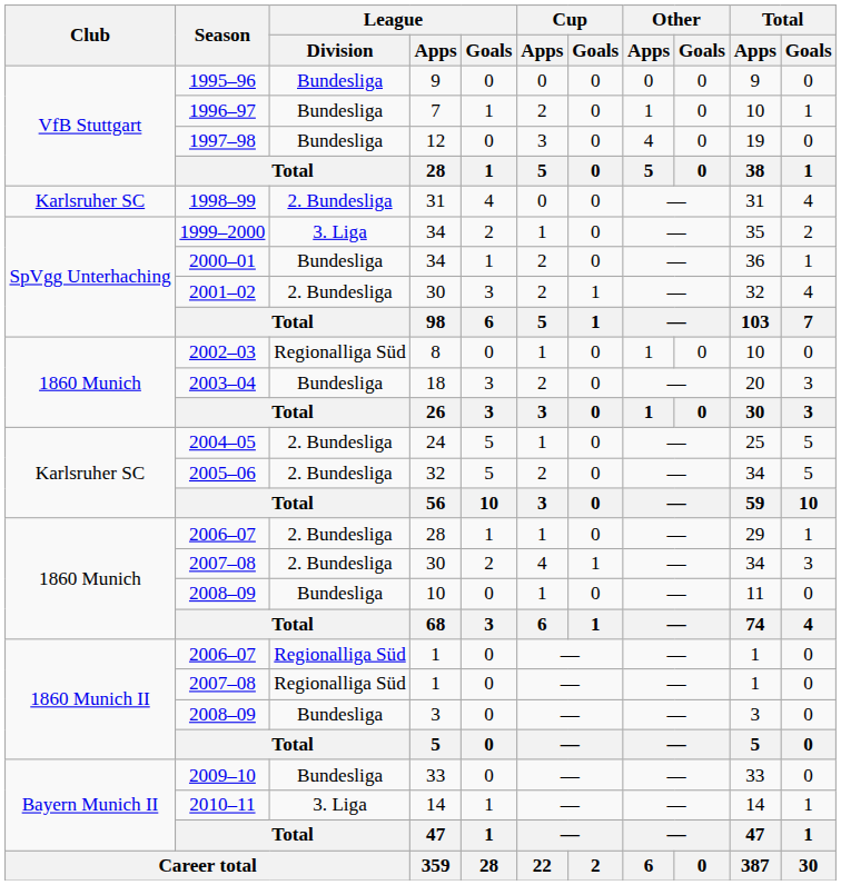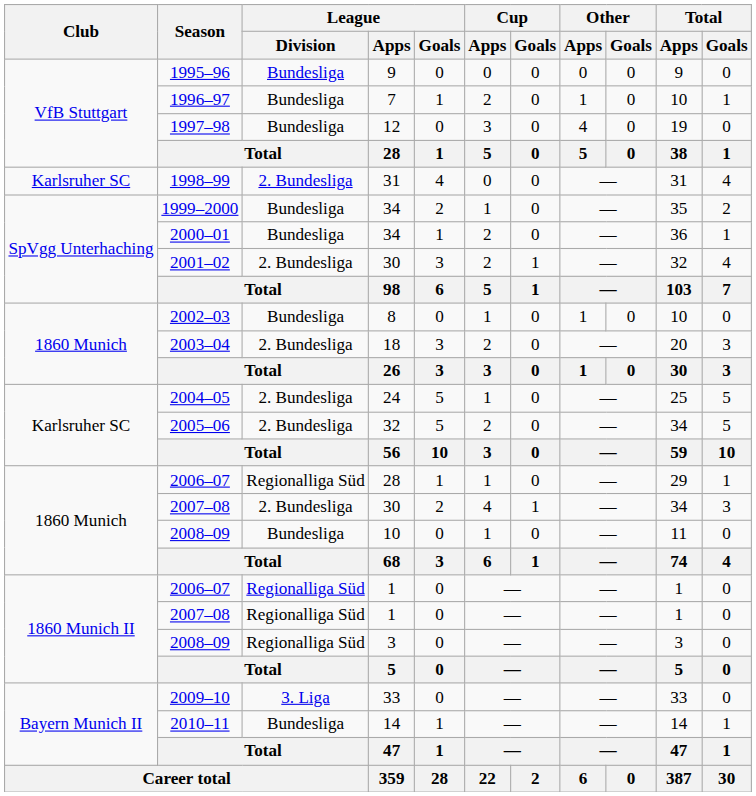 <table class="wikitable" style="text-align:center">
 <tr>
 <th rowspan="2">Club</th>
 <th rowspan="2">Season</th>
 <th colspan="3">League</th>
 <th colspan="2">Cup</th>
 <th colspan="2">Other</th>
 <th colspan="2">Total</th>
 </tr>
 <tr>
 <th>Division</th>
 <th>Apps</th>
 <th>Goals</th>
 <th>Apps</th>
 <th>Goals</th>
 <th>Apps</th>
 <th>Goals</th>
 <th>Apps</th>
 <th>Goals</th>
 </tr>
 <tr>
 <td rowspan="4"><a href='#'>VfB Stuttgart</a></td>
 <td><a href='#'>1995–96</a></td>
 <td><a href='#'>Bundesliga</a></td>
 <td>9</td>
 <td>0</td>
 <td>0</td>
 <td>0</td>
 <td>0</td>
 <td>0</td>
 <td>9</td>
 <td>0</td>
 </tr>
 <tr>
 <td><a href='#'>1996–97</a></td>
 <td>Bundesliga</td>
 <td>7</td>
 <td>1</td>
 <td>2</td>
 <td>0</td>
 <td>1</td>
 <td>0</td>
 <td>10</td>
 <td>1</td>
 </tr>
 <tr>
 <td><a href='#'>1997–98</a></td>
 <td>Bundesliga</td>
 <td>12</td>
 <td>0</td>
 <td>3</td>
 <td>0</td>
 <td>4</td>
 <td>0</td>
 <td>19</td>
 <td>0</td>
 </tr>
 <tr>
 <th colspan="2">Total</th>
 <th>28</th>
 <th>1</th>
 <th>5</th>
 <th>0</th>
 <th>5</th>
 <th>0</th>
 <th>38</th>
 <th>1</th>
 </tr>
 <tr>
 <td><a href='#'>Karlsruher SC</a></td>
 <td><a href='#'>1998–99</a></td>
 <td><a href='#'>2. Bundesliga</a></td>
 <td>31</td>
 <td>4</td>
 <td>0</td>
 <td>0</td>
 <td colspan="2">—</td>
 <td>31</td>
 <td>4</td>
 </tr>
 <tr>
 <td rowspan="4"><a href='#'>SpVgg Unterhaching</a></td>
 <td><a href='#'>1999–2000</a></td>
-<td><a href='#'>3. Liga</a></td>
+<td>Bundesliga</td>
 <td>34</td>
 <td>2</td>
 <td>1</td>
 <td>0</td>
 <td colspan="2">—</td>
 <td>35</td>
 <td>2</td>
 </tr>
 <tr>
 <td><a href='#'>2000–01</a></td>
 <td>Bundesliga</td>
 <td>34</td>
 <td>1</td>
 <td>2</td>
 <td>0</td>
 <td colspan="2">—</td>
 <td>36</td>
 <td>1</td>
 </tr>
 <tr>
 <td><a href='#'>2001–02</a></td>
 <td>2. Bundesliga</td>
 <td>30</td>
 <td>3</td>
 <td>2</td>
 <td>1</td>
 <td colspan="2">—</td>
 <td>32</td>
 <td>4</td>
 </tr>
 <tr>
 <th colspan="2">Total</th>
 <th>98</th>
 <th>6</th>
 <th>5</th>
 <th>1</th>
 <th colspan="2">—</th>
 <th>103</th>
 <th>7</th>
 </tr>
 <tr>
 <td rowspan="3"><a href='#'>1860 Munich</a></td>
 <td><a href='#'>2002–03</a></td>
-<td>Regionalliga Süd</td>
+<td>Bundesliga</td>
 <td>8</td>
 <td>0</td>
 <td>1</td>
 <td>0</td>
 <td>1</td>
 <td>0</td>
 <td>10</td>
 <td>0</td>
 </tr>
 <tr>
 <td><a href='#'>2003–04</a></td>
-<td>Bundesliga</td>
+<td>2. Bundesliga</td>
 <td>18</td>
 <td>3</td>
 <td>2</td>
 <td>0</td>
 <td colspan="2">—</td>
 <td>20</td>
 <td>3</td>
 </tr>
 <tr>
 <th colspan="2">Total</th>
 <th>26</th>
 <th>3</th>
 <th>3</th>
 <th>0</th>
 <th>1</th>
 <th>0</th>
 <th>30</th>
 <th>3</th>
 </tr>
 <tr>
 <td rowspan="3">Karlsruher SC</td>
 <td><a href='#'>2004–05</a></td>
 <td>2. Bundesliga</td>
 <td>24</td>
 <td>5</td>
 <td>1</td>
 <td>0</td>
 <td colspan="2">—</td>
 <td>25</td>
 <td>5</td>
 </tr>
 <tr>
 <td><a href='#'>2005–06</a></td>
 <td>2. Bundesliga</td>
 <td>32</td>
 <td>5</td>
 <td>2</td>
 <td>0</td>
 <td colspan="2">—</td>
 <td>34</td>
 <td>5</td>
 </tr>
 <tr>
 <th colspan="2">Total</th>
 <th>56</th>
 <th>10</th>
 <th>3</th>
 <th>0</th>
 <th colspan="2">—</th>
 <th>59</th>
 <th>10</th>
 </tr>
 <tr>
 <td rowspan="4">1860 Munich</td>
 <td><a href='#'>2006–07</a></td>
-<td>2. Bundesliga</td>
+<td>Regionalliga Süd</td>
 <td>28</td>
 <td>1</td>
 <td>1</td>
 <td>0</td>
 <td colspan="2">—</td>
 <td>29</td>
 <td>1</td>
 </tr>
 <tr>
 <td><a href='#'>2007–08</a></td>
 <td>2. Bundesliga</td>
 <td>30</td>
 <td>2</td>
 <td>4</td>
 <td>1</td>
 <td colspan="2">—</td>
 <td>34</td>
 <td>3</td>
 </tr>
 <tr>
 <td><a href='#'>2008–09</a></td>
 <td>Bundesliga</td>
 <td>10</td>
 <td>0</td>
 <td>1</td>
 <td>0</td>
 <td colspan="2">—</td>
 <td>11</td>
 <td>0</td>
 </tr>
 <tr>
 <th colspan="2">Total</th>
 <th>68</th>
 <th>3</th>
 <th>6</th>
 <th>1</th>
 <th colspan="2">—</th>
 <th>74</th>
 <th>4</th>
 </tr>
 <tr>
 <td rowspan="4"><a href='#'>1860 Munich II</a></td>
 <td><a href='#'>2006–07</a></td>
 <td><a href='#'>Regionalliga Süd</a></td>
 <td>1</td>
 <td>0</td>
 <td colspan="2">—</td>
 <td colspan="2">—</td>
 <td>1</td>
 <td>0</td>
 </tr>
 <tr>
 <td><a href='#'>2007–08</a></td>
 <td>Regionalliga Süd</td>
 <td>1</td>
 <td>0</td>
 <td colspan="2">—</td>
 <td colspan="2">—</td>
 <td>1</td>
 <td>0</td>
 </tr>
 <tr>
 <td><a href='#'>2008–09</a></td>
-<td>Bundesliga</td>
+<td>Regionalliga Süd</td>
 <td>3</td>
 <td>0</td>
 <td colspan="2">—</td>
 <td colspan="2">—</td>
 <td>3</td>
 <td>0</td>
 </tr>
 <tr>
 <th colspan="2">Total</th>
 <th>5</th>
 <th>0</th>
 <th colspan="2">—</th>
 <th colspan="2">—</th>
 <th>5</th>
 <th>0</th>
 </tr>
 <tr>
 <td rowspan="3"><a href='#'>Bayern Munich II</a></td>
 <td><a href='#'>2009–10</a></td>
-<td>Bundesliga</td>
+<td><a href='#'>3. Liga</a></td>
 <td>33</td>
 <td>0</td>
 <td colspan="2">—</td>
 <td colspan="2">—</td>
 <td>33</td>
 <td>0</td>
 </tr>
 <tr>
 <td><a href='#'>2010–11</a></td>
-<td>3. Liga</td>
+<td>Bundesliga</td>
 <td>14</td>
 <td>1</td>
 <td colspan="2">—</td>
 <td colspan="2">—</td>
 <td>14</td>
 <td>1</td>
 </tr>
 <tr>
 <th colspan="2">Total</th>
 <th>47</th>
 <th>1</th>
 <th colspan="2">—</th>
 <th colspan="2">—</th>
 <th>47</th>
 <th>1</th>
 </tr>
 <tr>
 <th colspan="3">Career total</th>
 <th>359</th>
 <th>28</th>
 <th>22</th>
 <th>2</th>
 <th>6</th>
 <th>0</th>
 <th>387</th>
 <th>30</th>
 </tr>
 </table>
